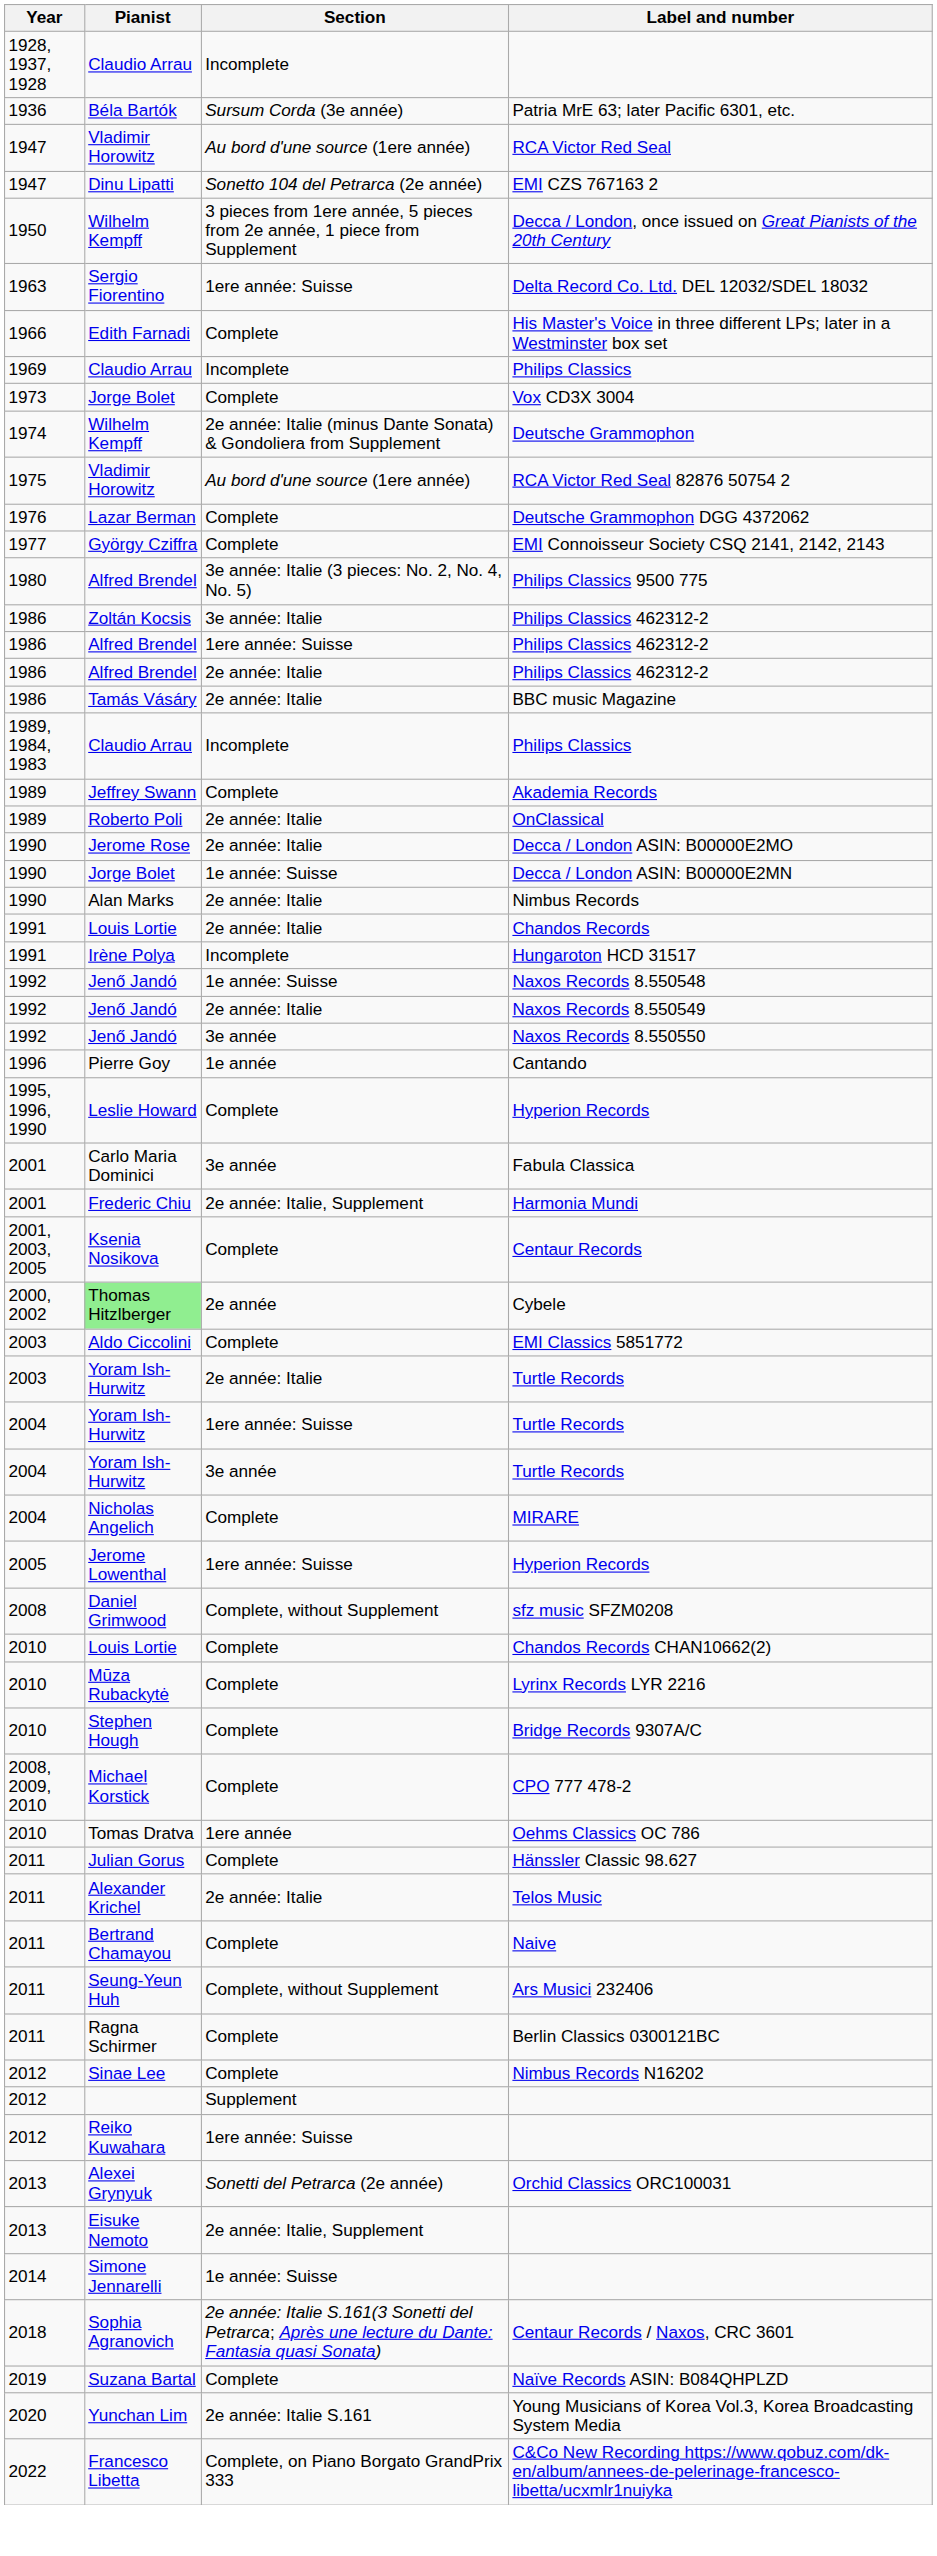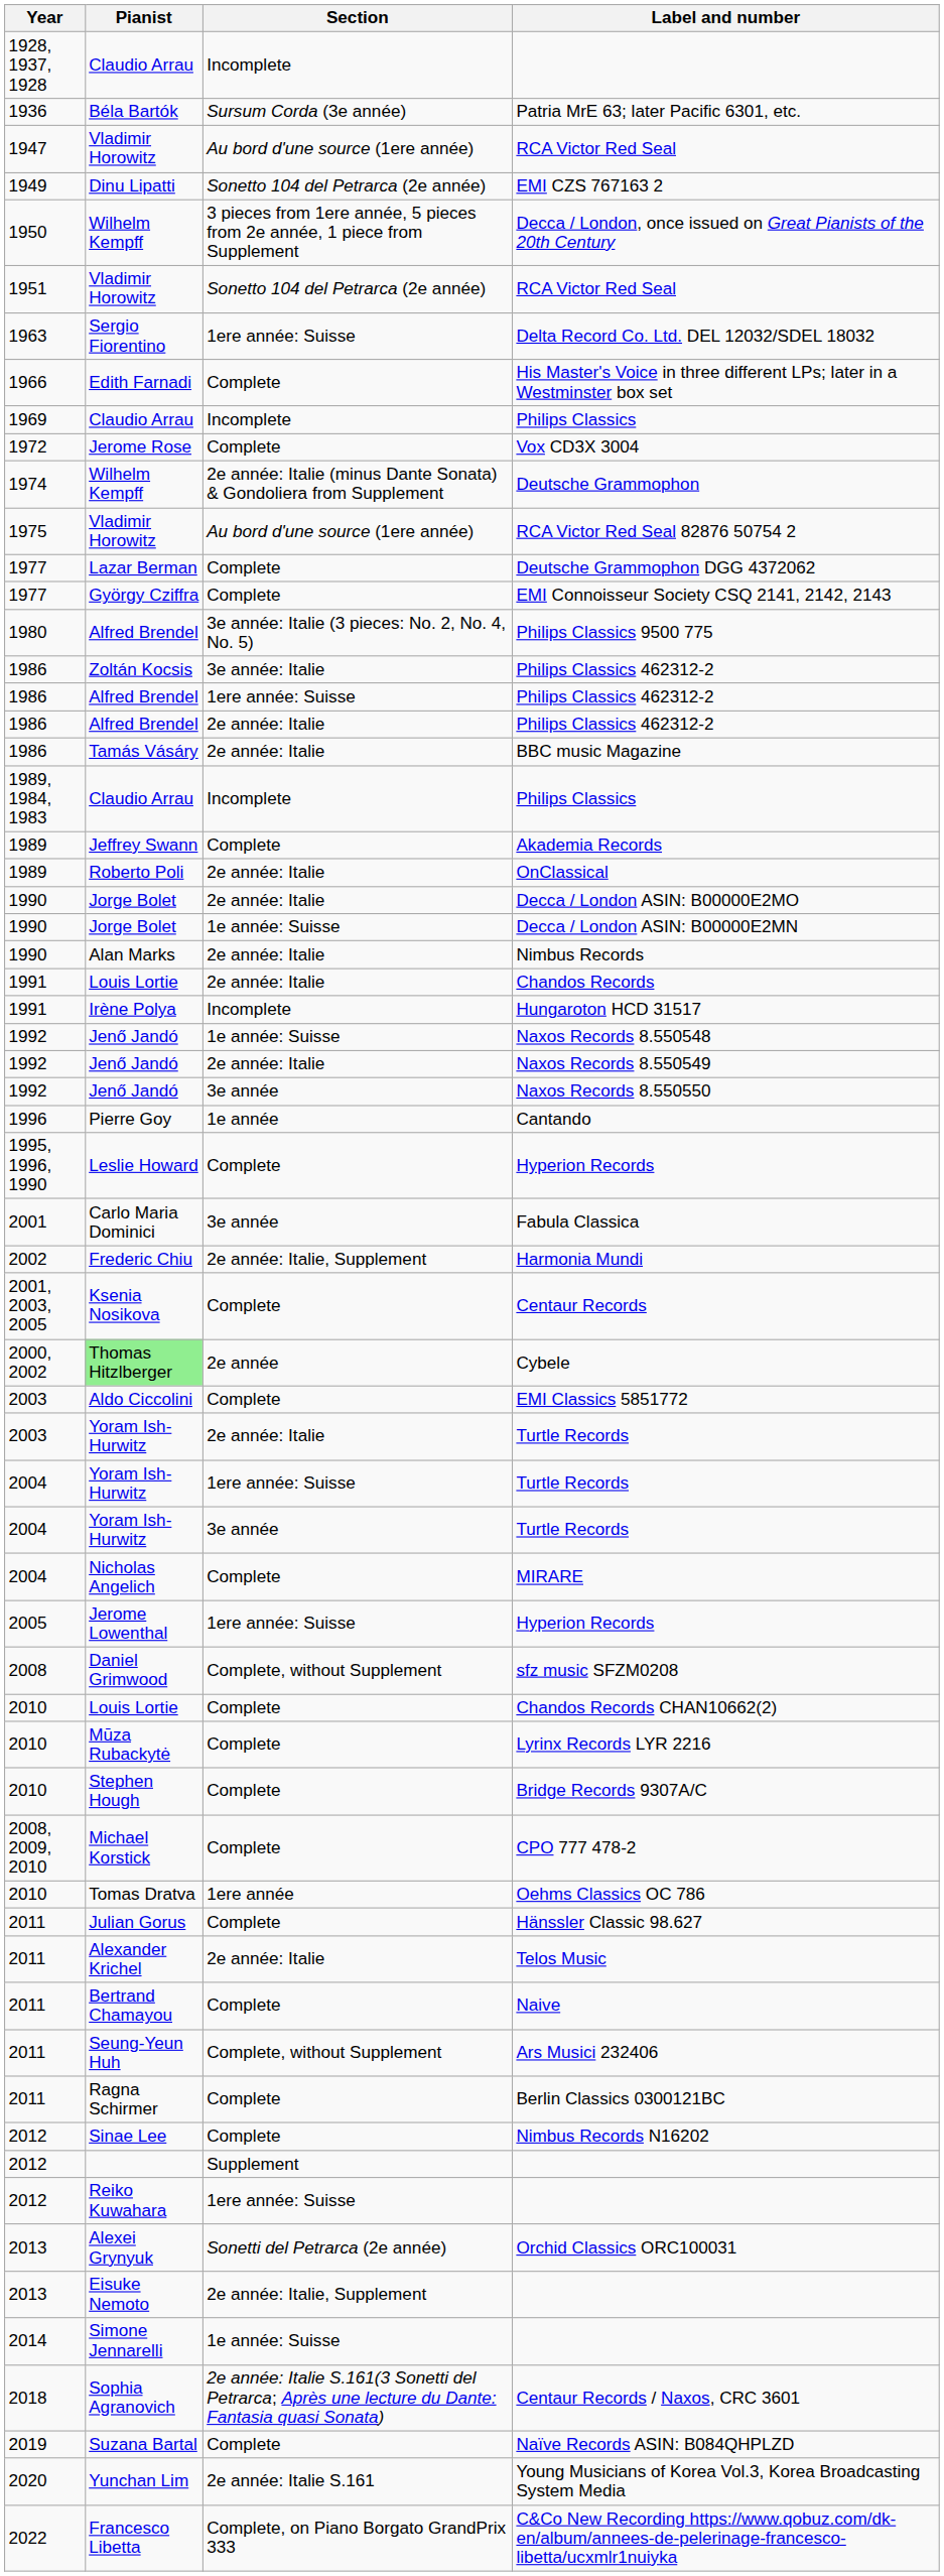 <table class="wikitable">
 <tr>
 <th>Year</th>
 <th>Pianist</th>
 <th>Section</th>
 <th>Label and number</th>
 </tr>
 <tr>
 <td>1928, 1937, 1928</td>
 <td><a href='#'>Claudio Arrau</a></td>
 <td>Incomplete</td>
 <td></td>
 </tr>
 <tr>
 <td>1936</td>
 <td><a href='#'>Béla Bartók</a></td>
 <td><em>Sursum Corda</em> (3e année)</td>
 <td>Patria MrE 63; later Pacific 6301, etc.</td>
 </tr>
 <tr>
 <td>1947</td>
 <td><a href='#'>Vladimir Horowitz</a></td>
 <td><em>Au bord d'une source</em> (1ere année)</td>
 <td><a href='#'>RCA Victor Red Seal</a></td>
 </tr>
 <tr>
-<td>1947</td>
+<td>1949</td>
 <td><a href='#'>Dinu Lipatti</a></td>
 <td><em>Sonetto 104 del Petrarca</em> (2e année)</td>
 <td><a href='#'>EMI</a> CZS 767163 2</td>
 </tr>
 <tr>
 <td>1950</td>
 <td><a href='#'>Wilhelm Kempff</a></td>
 <td>3 pieces from 1ere année, 5 pieces from 2e année, 1 piece from Supplement</td>
 <td><a href='#'>Decca / London</a>, once issued on <em><a href='#'>Great Pianists of the 20th Century</a></em></td>
+</tr>
+<tr>
+<td>1951</td>
+<td><a href='#'>Vladimir Horowitz</a></td>
+<td><em>Sonetto 104 del Petrarca</em> (2e année)</td>
+<td><a href='#'>RCA Victor Red Seal</a></td>
 </tr>
 <tr>
 <td>1963</td>
 <td><a href='#'>Sergio Fiorentino</a></td>
 <td>1ere année: Suisse</td>
 <td><a href='#'>Delta Record Co. Ltd.</a> DEL 12032/SDEL 18032</td>
 </tr>
 <tr>
 <td>1966</td>
 <td><a href='#'>Edith Farnadi</a></td>
 <td>Complete</td>
 <td><a href='#'>His Master's Voice</a> in three different LPs; later in a <a href='#'>Westminster</a> box set</td>
 </tr>
 <tr>
 <td>1969</td>
 <td><a href='#'>Claudio Arrau</a></td>
 <td>Incomplete</td>
 <td><a href='#'>Philips Classics</a></td>
 </tr>
 <tr>
-<td>1973</td>
-<td><a href='#'>Jorge Bolet</a></td>
+<td>1972</td>
+<td><a href='#'>Jerome Rose</a></td>
 <td>Complete</td>
 <td><a href='#'>Vox</a> CD3X 3004</td>
 </tr>
 <tr>
 <td>1974</td>
 <td><a href='#'>Wilhelm Kempff</a></td>
 <td>2e année: Italie (minus Dante Sonata) & Gondoliera from Supplement</td>
 <td><a href='#'>Deutsche Grammophon</a></td>
 </tr>
 <tr>
 <td>1975</td>
 <td><a href='#'>Vladimir Horowitz</a></td>
 <td><em>Au bord d'une source</em> (1ere année)</td>
 <td><a href='#'>RCA Victor Red Seal</a> 82876 50754 2</td>
 </tr>
 <tr>
-<td>1976</td>
+<td>1977</td>
 <td><a href='#'>Lazar Berman</a></td>
 <td>Complete</td>
 <td><a href='#'>Deutsche Grammophon</a> DGG 4372062</td>
 </tr>
 <tr>
 <td>1977</td>
 <td><a href='#'>György Cziffra</a></td>
 <td>Complete</td>
 <td><a href='#'>EMI</a> Connoisseur Society CSQ 2141, 2142, 2143</td>
 </tr>
 <tr>
 <td>1980</td>
 <td><a href='#'>Alfred Brendel</a></td>
 <td>3e année: Italie (3 pieces: No. 2, No. 4, No. 5)</td>
 <td><a href='#'>Philips Classics</a> 9500 775</td>
 </tr>
 <tr>
 <td>1986</td>
 <td><a href='#'>Zoltán Kocsis</a></td>
 <td>3e année: Italie</td>
 <td><a href='#'>Philips Classics</a> 462312-2</td>
 </tr>
 <tr>
 <td>1986</td>
 <td><a href='#'>Alfred Brendel</a></td>
 <td>1ere année: Suisse</td>
 <td><a href='#'>Philips Classics</a> 462312-2</td>
 </tr>
 <tr>
 <td>1986</td>
 <td><a href='#'>Alfred Brendel</a></td>
 <td>2e année: Italie</td>
 <td><a href='#'>Philips Classics</a> 462312-2</td>
 </tr>
 <tr>
 <td>1986</td>
 <td><a href='#'>Tamás Vásáry</a></td>
 <td>2e année: Italie</td>
 <td>BBC music Magazine</td>
 </tr>
 <tr>
 <td>1989, 1984, 1983</td>
 <td><a href='#'>Claudio Arrau</a></td>
 <td>Incomplete</td>
 <td><a href='#'>Philips Classics</a></td>
 </tr>
 <tr>
 <td>1989</td>
 <td><a href='#'>Jeffrey Swann</a></td>
 <td>Complete</td>
 <td><a href='#'>Akademia Records</a></td>
 </tr>
 <tr>
 <td>1989</td>
 <td><a href='#'>Roberto Poli</a></td>
 <td>2e année: Italie</td>
 <td><a href='#'>OnClassical</a></td>
 </tr>
 <tr>
 <td>1990</td>
-<td><a href='#'>Jerome Rose</a></td>
+<td><a href='#'>Jorge Bolet</a></td>
 <td>2e année: Italie</td>
 <td><a href='#'>Decca / London</a> ASIN: B00000E2MO</td>
 </tr>
 <tr>
 <td>1990</td>
 <td><a href='#'>Jorge Bolet</a></td>
 <td>1e année: Suisse</td>
 <td><a href='#'>Decca / London</a> ASIN: B00000E2MN</td>
 </tr>
 <tr>
 <td>1990</td>
 <td>Alan Marks</td>
 <td>2e année: Italie</td>
 <td>Nimbus Records</td>
 </tr>
 <tr>
 <td>1991</td>
 <td><a href='#'>Louis Lortie</a></td>
 <td>2e année: Italie</td>
 <td><a href='#'>Chandos Records</a></td>
 </tr>
 <tr>
 <td>1991</td>
 <td><a href='#'>Irène Polya</a></td>
 <td>Incomplete</td>
 <td><a href='#'>Hungaroton</a> HCD 31517</td>
 </tr>
 <tr>
 <td>1992</td>
 <td><a href='#'>Jenő Jandó</a></td>
 <td>1e année: Suisse</td>
 <td><a href='#'>Naxos Records</a> 8.550548</td>
 </tr>
 <tr>
 <td>1992</td>
 <td><a href='#'>Jenő Jandó</a></td>
 <td>2e année: Italie</td>
 <td><a href='#'>Naxos Records</a> 8.550549</td>
 </tr>
 <tr>
 <td>1992</td>
 <td><a href='#'>Jenő Jandó</a></td>
 <td>3e année</td>
 <td><a href='#'>Naxos Records</a> 8.550550</td>
 </tr>
 <tr>
 <td>1996</td>
 <td>Pierre Goy</td>
 <td>1e année</td>
 <td>Cantando</td>
 </tr>
 <tr>
 <td>1995, 1996, 1990</td>
 <td><a href='#'>Leslie Howard</a></td>
 <td>Complete</td>
 <td><a href='#'>Hyperion Records</a></td>
 </tr>
 <tr>
 <td>2001</td>
 <td>Carlo Maria Dominici</td>
 <td>3e année</td>
 <td>Fabula Classica</td>
 </tr>
 <tr>
-<td>2001</td>
+<td>2002</td>
 <td><a href='#'>Frederic Chiu</a></td>
 <td>2e année: Italie, Supplement</td>
 <td><a href='#'>Harmonia Mundi</a></td>
 </tr>
 <tr>
 <td>2001, 2003, 2005</td>
 <td><a href='#'>Ksenia Nosikova</a></td>
 <td>Complete</td>
 <td><a href='#'>Centaur Records</a></td>
 </tr>
 <tr>
 <td>2000, 2002</td>
 <td style="background: lightgreen;">Thomas Hitzlberger</td>
 <td>2e année</td>
 <td>Cybele</td>
 </tr>
 <tr>
 <td>2003</td>
 <td><a href='#'>Aldo Ciccolini</a></td>
 <td>Complete</td>
 <td><a href='#'>EMI Classics</a> 5851772</td>
 </tr>
 <tr>
 <td>2003</td>
 <td><a href='#'>Yoram Ish-Hurwitz</a></td>
 <td>2e année: Italie</td>
 <td><a href='#'>Turtle Records</a></td>
 </tr>
 <tr>
 <td>2004</td>
 <td><a href='#'>Yoram Ish-Hurwitz</a></td>
 <td>1ere année: Suisse</td>
 <td><a href='#'>Turtle Records</a></td>
 </tr>
 <tr>
 <td>2004</td>
 <td><a href='#'>Yoram Ish-Hurwitz</a></td>
 <td>3e année</td>
 <td><a href='#'>Turtle Records</a></td>
 </tr>
 <tr>
 <td>2004</td>
 <td><a href='#'>Nicholas Angelich</a></td>
 <td>Complete</td>
 <td><a href='#'>MIRARE</a></td>
 </tr>
 <tr>
 <td>2005</td>
 <td><a href='#'>Jerome Lowenthal</a></td>
 <td>1ere année: Suisse</td>
 <td><a href='#'>Hyperion Records</a></td>
 </tr>
 <tr>
 <td>2008</td>
 <td><a href='#'>Daniel Grimwood</a></td>
 <td>Complete, without Supplement</td>
 <td><a href='#'>sfz music</a> SFZM0208</td>
 </tr>
 <tr>
 <td>2010</td>
 <td><a href='#'>Louis Lortie</a></td>
 <td>Complete</td>
 <td><a href='#'>Chandos Records</a> CHAN10662(2)</td>
 </tr>
 <tr>
 <td>2010</td>
 <td><a href='#'>Mūza Rubackytė</a></td>
 <td>Complete</td>
 <td><a href='#'>Lyrinx Records</a> LYR 2216</td>
 </tr>
 <tr>
 <td>2010</td>
 <td><a href='#'>Stephen Hough</a></td>
 <td>Complete</td>
 <td><a href='#'>Bridge Records</a> 9307A/C</td>
 </tr>
 <tr>
 <td>2008, 2009, 2010</td>
 <td><a href='#'>Michael Korstick</a></td>
 <td>Complete</td>
 <td><a href='#'>CPO</a> 777 478-2</td>
 </tr>
 <tr>
 <td>2010</td>
 <td>Tomas Dratva</td>
 <td>1ere année</td>
 <td><a href='#'>Oehms Classics</a> OC 786</td>
 </tr>
 <tr>
 <td>2011</td>
 <td><a href='#'>Julian Gorus</a></td>
 <td>Complete</td>
 <td><a href='#'>Hänssler</a> Classic 98.627</td>
 </tr>
 <tr>
 <td>2011</td>
 <td><a href='#'>Alexander Krichel</a></td>
 <td>2e année: Italie</td>
 <td><a href='#'>Telos Music</a></td>
 </tr>
 <tr>
 <td>2011</td>
 <td><a href='#'>Bertrand Chamayou</a></td>
 <td>Complete</td>
 <td><a href='#'>Naive</a></td>
 </tr>
 <tr>
 <td>2011</td>
 <td><a href='#'>Seung-Yeun Huh</a></td>
 <td>Complete, without Supplement</td>
 <td><a href='#'>Ars Musici</a> 232406</td>
 </tr>
 <tr>
 <td>2011</td>
 <td>Ragna Schirmer</td>
 <td>Complete</td>
 <td>Berlin Classics 0300121BC</td>
 </tr>
 <tr>
 <td>2012</td>
 <td><a href='#'>Sinae Lee</a></td>
 <td>Complete</td>
 <td><a href='#'>Nimbus Records</a> N16202</td>
 </tr>
 <tr>
 <td>2012</td>
 <td></td>
 <td>Supplement</td>
 <td></td>
 </tr>
 <tr>
 <td>2012</td>
 <td><a href='#'>Reiko Kuwahara</a></td>
 <td>1ere année: Suisse</td>
 <td></td>
 </tr>
 <tr>
 <td>2013</td>
 <td><a href='#'>Alexei Grynyuk</a></td>
 <td><em>Sonetti del Petrarca</em> (2e année)</td>
 <td><a href='#'>Orchid Classics</a> ORC100031</td>
 </tr>
 <tr>
 <td>2013</td>
 <td><a href='#'>Eisuke Nemoto</a></td>
 <td>2e année: Italie, Supplement</td>
 <td></td>
 </tr>
 <tr>
 <td>2014</td>
 <td><a href='#'>Simone Jennarelli</a></td>
 <td>1e année: Suisse</td>
 <td></td>
 </tr>
 <tr>
 <td>2018</td>
 <td><a href='#'>Sophia Agranovich</a></td>
 <td><em>2e année: Italie S.161(3 Sonetti del Petrarca</em>; <em><a href='#'>Après une lecture du Dante: Fantasia quasi Sonata</a>)</em></td>
 <td><a href='#'>Centaur Records</a> / <a href='#'>Naxos</a>, CRC 3601</td>
 </tr>
 <tr>
 <td>2019</td>
 <td><a href='#'>Suzana Bartal</a></td>
 <td>Complete</td>
 <td><a href='#'>Naïve Records</a> ASIN: B084QHPLZD</td>
 </tr>
 <tr>
 <td>2020</td>
 <td><a href='#'>Yunchan Lim</a></td>
 <td>2e année: Italie S.161</td>
 <td>Young Musicians of Korea Vol.3, Korea Broadcasting System Media</td>
 </tr>
 <tr>
 <td>2022</td>
 <td><a href='#'>Francesco Libetta</a></td>
 <td>Complete, on Piano Borgato GrandPrix 333</td>
 <td><a href='#'>C&Co New Recording https://www.qobuz.com/dk-en/album/annees-de-pelerinage-francesco-libetta/ucxmlr1nuiyka</a></td>
 </tr>
 </table>
